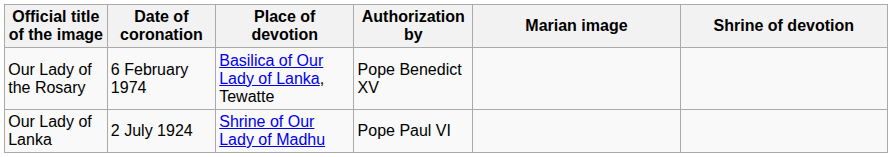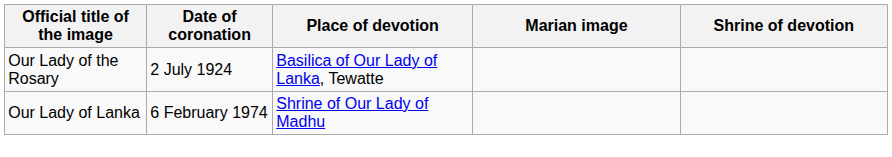 <table class="wikitable sortable" width="100%">
 <tr>
 <th>Official title of the image</th>
 <th data-sort-type="date">Date of coronation</th>
 <th>Place of devotion</th>
-<th>Authorization by</th>
 <th width=200px class=unsortable>Marian image</th>
 <th width=200px class=unsortable>Shrine of devotion</th>
 </tr>
 <tr>
 <td>Our Lady of the Rosary</td>
-<td>6 February 1974</td>
+<td>2 July 1924</td>
 <td><a href='#'>Basilica of Our Lady of Lanka</a>, Tewatte</td>
-<td>Pope Benedict XV</td>
 <td></td>
 <td></td>
 </tr>
 <tr>
 <td>Our Lady of Lanka</td>
-<td>2 July 1924</td>
+<td>6 February 1974</td>
 <td><a href='#'>Shrine of Our Lady of Madhu</a></td>
-<td>Pope Paul VI</td>
 <td></td>
 <td></td>
 </tr>
 </table>
